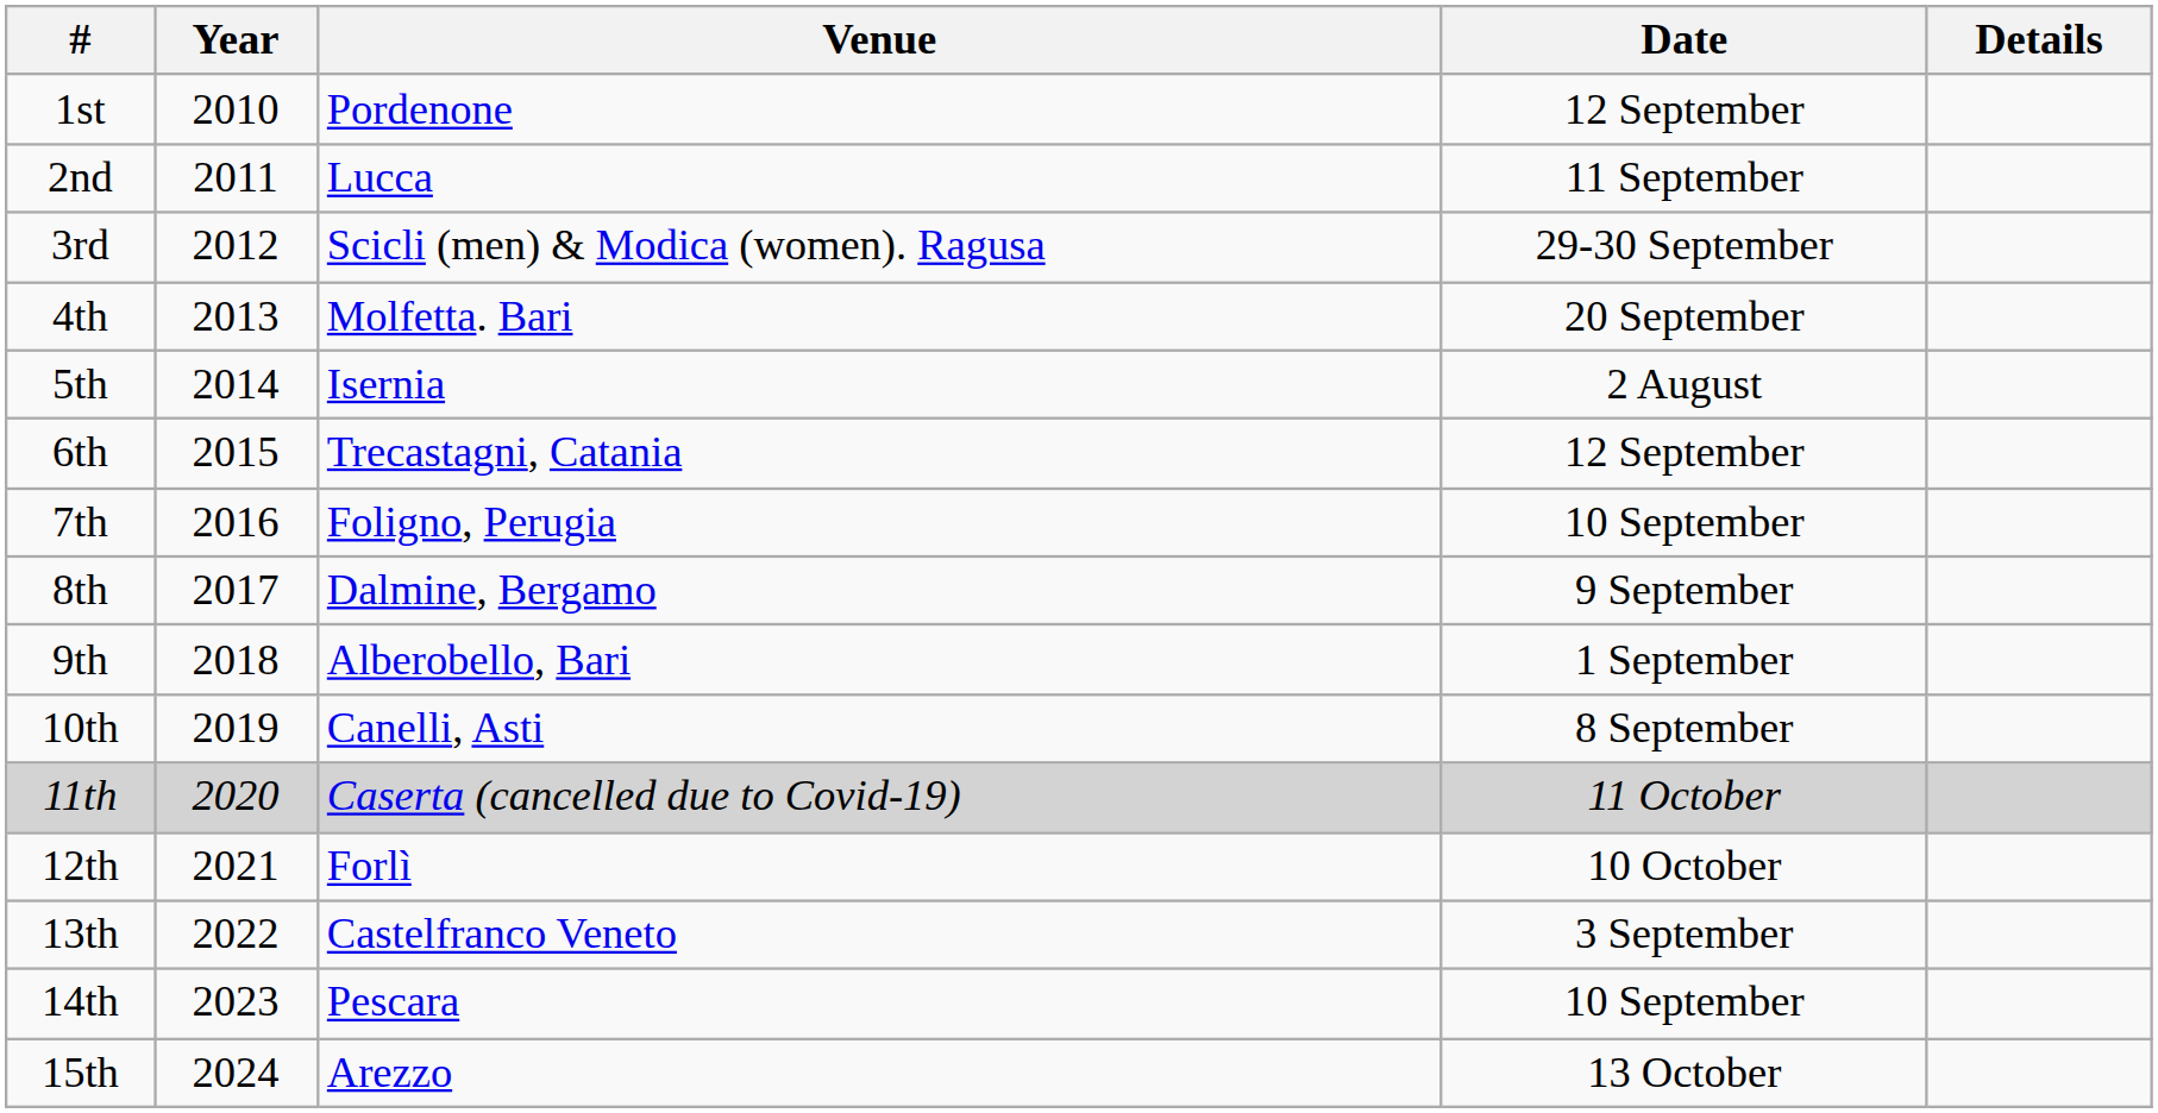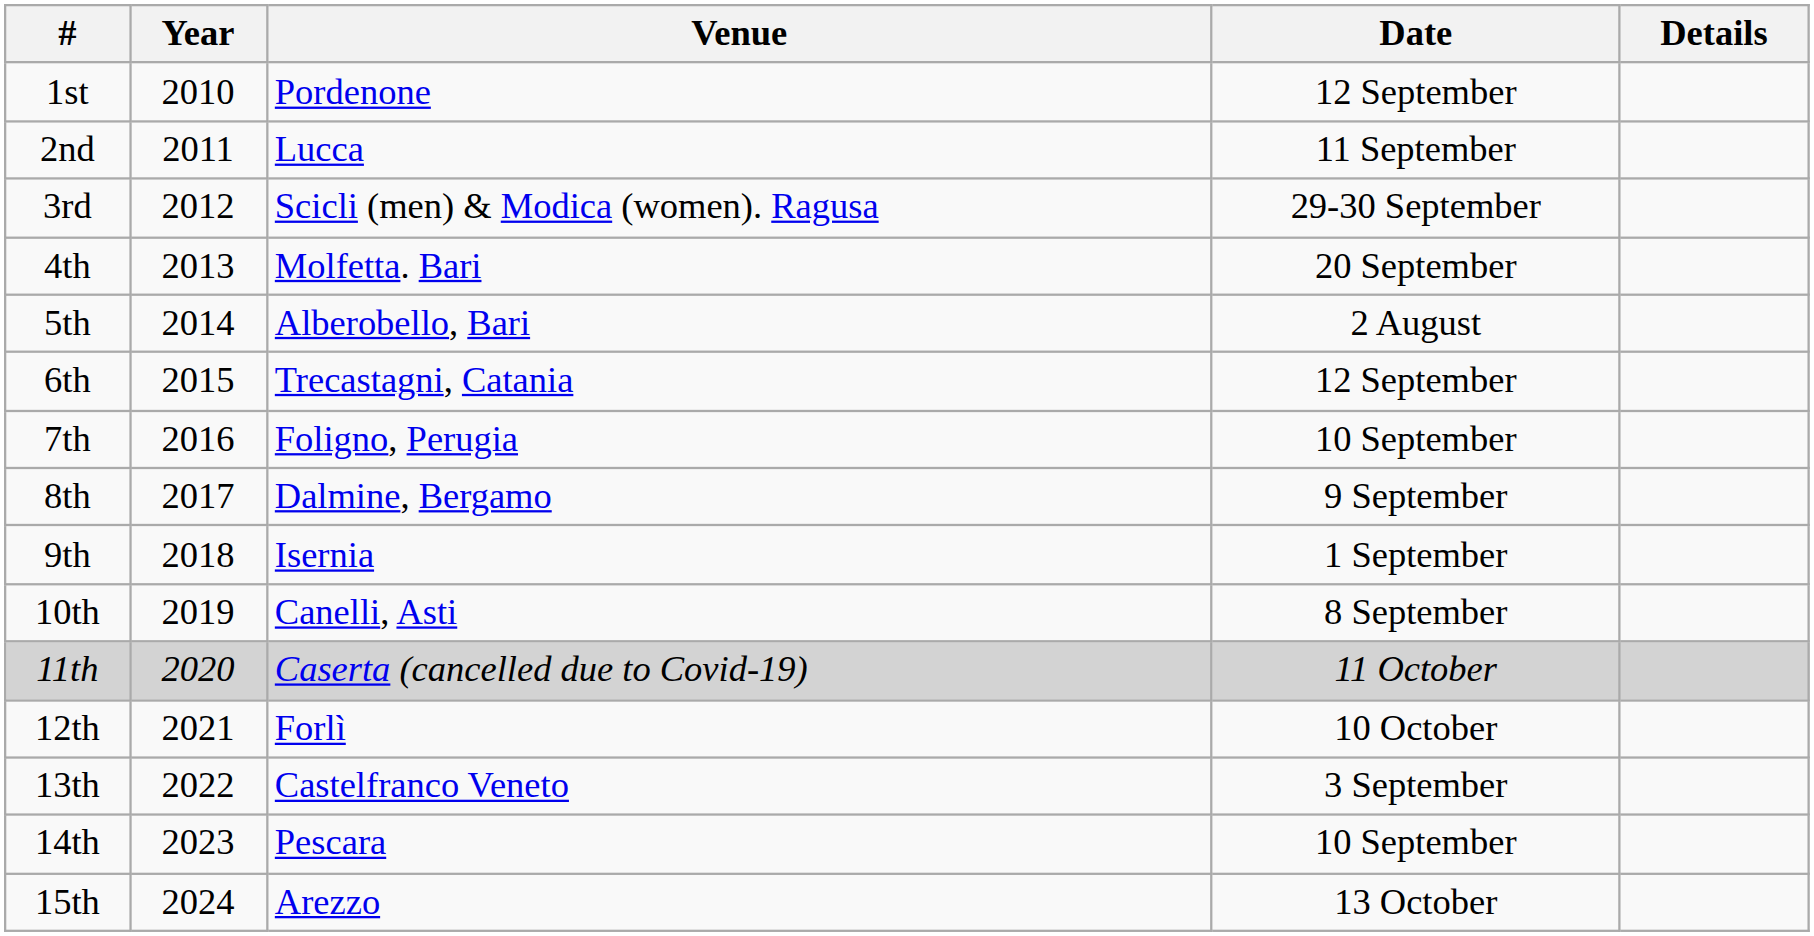 <table class="wikitable" width=50% style="font-size:100%; text-align:center;">
 <tr>
 <th>#</th>
 <th>Year</th>
 <th>Venue</th>
 <th>Date</th>
 <th>Details</th>
 </tr>
 <tr>
 <td>1st</td>
 <td>2010</td>
 <td align=left><a href='#'>Pordenone</a></td>
 <td>12 September</td>
 <td></td>
 </tr>
 <tr>
 <td>2nd</td>
 <td>2011</td>
 <td align=left><a href='#'>Lucca</a></td>
 <td>11 September</td>
 <td></td>
 </tr>
 <tr>
 <td>3rd</td>
 <td>2012</td>
 <td align=left><a href='#'>Scicli</a> (men) & <a href='#'>Modica</a> (women). <a href='#'>Ragusa</a></td>
 <td>29-30 September</td>
 <td></td>
 </tr>
 <tr>
 <td>4th</td>
 <td>2013</td>
 <td align=left><a href='#'>Molfetta</a>. <a href='#'>Bari</a></td>
 <td>20 September</td>
 <td></td>
 </tr>
 <tr>
 <td>5th</td>
 <td>2014</td>
-<td align=left><a href='#'>Isernia</a></td>
+<td align=left><a href='#'>Alberobello</a>, <a href='#'>Bari</a></td>
 <td>2 August</td>
 <td></td>
 </tr>
 <tr>
 <td>6th</td>
 <td>2015</td>
 <td align=left><a href='#'>Trecastagni</a>, <a href='#'>Catania</a></td>
 <td>12 September</td>
 <td></td>
 </tr>
 <tr>
 <td>7th</td>
 <td>2016</td>
 <td align=left><a href='#'>Foligno</a>, <a href='#'>Perugia</a></td>
 <td>10 September</td>
 <td></td>
 </tr>
 <tr>
 <td>8th</td>
 <td>2017</td>
 <td align=left><a href='#'>Dalmine</a>, <a href='#'>Bergamo</a></td>
 <td>9 September</td>
 <td></td>
 </tr>
 <tr>
 <td>9th</td>
 <td>2018</td>
-<td align=left><a href='#'>Alberobello</a>, <a href='#'>Bari</a></td>
+<td align=left><a href='#'>Isernia</a></td>
 <td>1 September</td>
 <td></td>
 </tr>
 <tr>
 <td>10th</td>
 <td>2019</td>
 <td align=left><a href='#'>Canelli</a>, <a href='#'>Asti</a></td>
 <td>8 September</td>
 <td></td>
 </tr>
 <tr bgcolor=lightgrey>
 <td><em>11th</em></td>
 <td><em>2020</em></td>
 <td align=left><em><a href='#'>Caserta</a> (cancelled due to Covid-19)</em></td>
 <td><em>11 October</em></td>
 <td></td>
 </tr>
 <tr>
 <td>12th</td>
 <td>2021</td>
 <td align=left><a href='#'>Forlì</a></td>
 <td>10 October</td>
 <td></td>
 </tr>
 <tr>
 <td>13th</td>
 <td>2022</td>
 <td align=left><a href='#'>Castelfranco Veneto</a></td>
 <td>3 September</td>
 <td></td>
 </tr>
 <tr>
 <td>14th</td>
 <td>2023</td>
 <td align=left><a href='#'>Pescara</a></td>
 <td>10 September</td>
 <td></td>
 </tr>
 <tr>
 <td>15th</td>
 <td>2024</td>
 <td align=left><a href='#'>Arezzo</a></td>
 <td>13 October</td>
 <td></td>
 </tr>
 </table>
